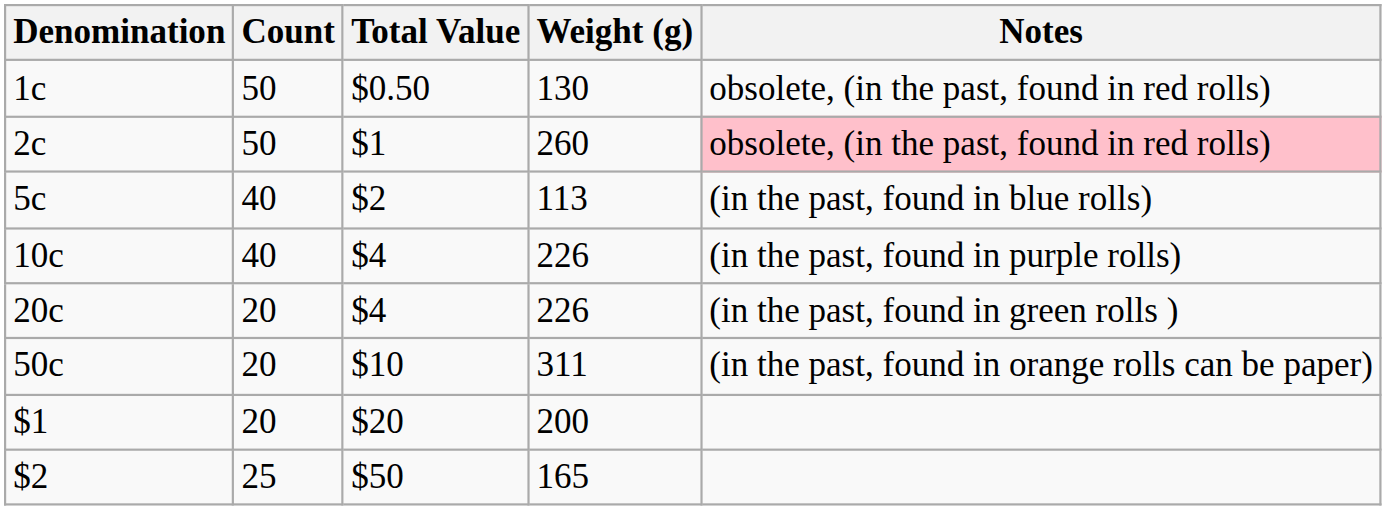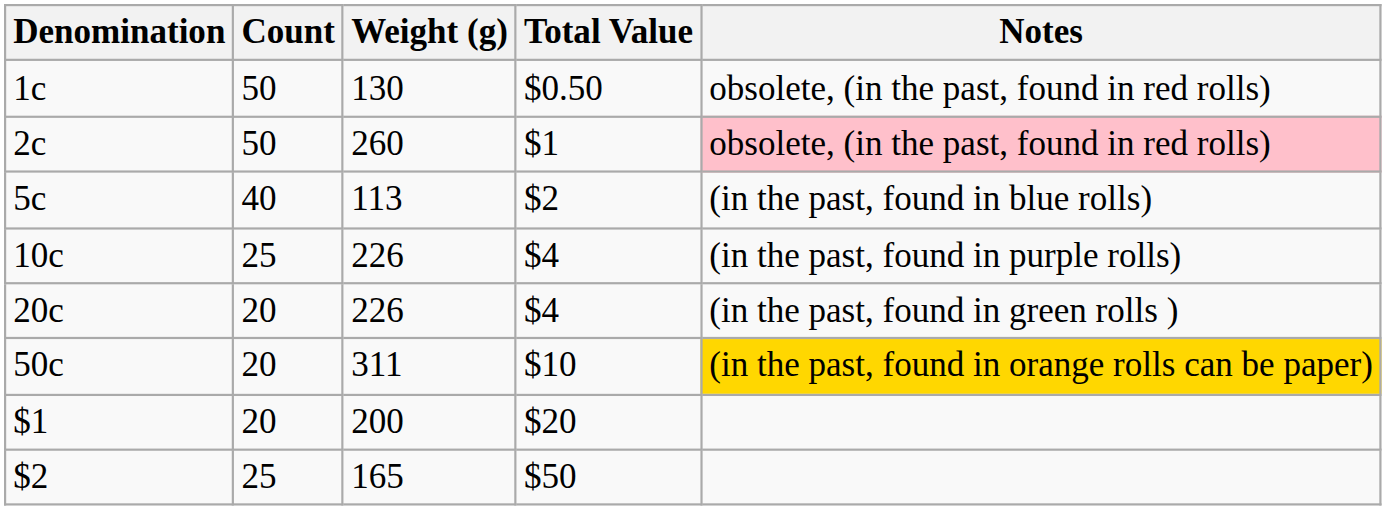 <table class="wikitable">
 <tr>
 <th>Denomination</th>
 <th>Count</th>
+<th>Weight (g)</th>
 <th>Total Value</th>
-<th>Weight (g)</th>
 <th>Notes</th>
 </tr>
 <tr>
 <td>1c</td>
 <td>50</td>
+<td>130</td>
 <td>$0.50</td>
-<td>130</td>
 <td>obsolete, (in the past, found in red rolls)</td>
 </tr>
 <tr>
 <td>2c</td>
 <td>50</td>
+<td>260</td>
 <td>$1</td>
-<td>260</td>
 <td style="background: pink;">obsolete, (in the past, found in red rolls)</td>
 </tr>
 <tr>
 <td>5c</td>
 <td>40</td>
+<td>113</td>
 <td>$2</td>
-<td>113</td>
 <td>(in the past, found in blue rolls)</td>
 </tr>
 <tr>
 <td>10c</td>
-<td>40</td>
+<td>25</td>
+<td>226</td>
 <td>$4</td>
-<td>226</td>
 <td>(in the past, found in purple rolls)</td>
 </tr>
 <tr>
 <td>20c</td>
 <td>20</td>
+<td>226</td>
 <td>$4</td>
-<td>226</td>
 <td>(in the past, found in green rolls )</td>
 </tr>
 <tr>
 <td>50c</td>
 <td>20</td>
+<td>311</td>
 <td>$10</td>
-<td>311</td>
-<td>(in the past, found in orange rolls can be paper)</td>
+<td style="background: gold;">(in the past, found in orange rolls can be paper)</td>
 </tr>
 <tr>
 <td>$1</td>
 <td>20</td>
+<td>200</td>
 <td>$20</td>
-<td>200</td>
 <td></td>
 </tr>
 <tr>
 <td>$2</td>
 <td>25</td>
+<td>165</td>
 <td>$50</td>
-<td>165</td>
 <td></td>
 </tr>
 </table>
